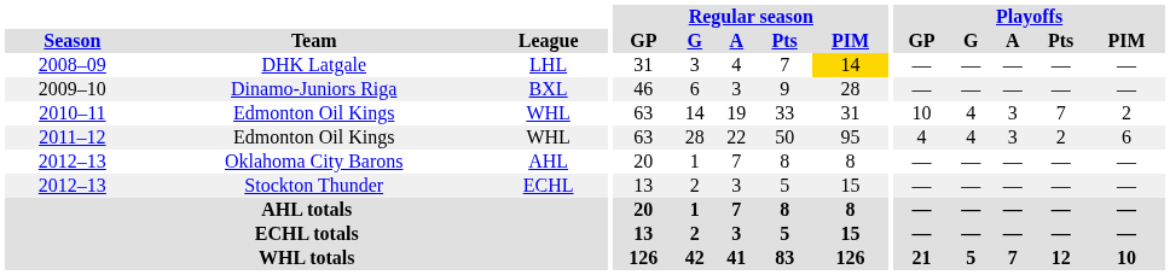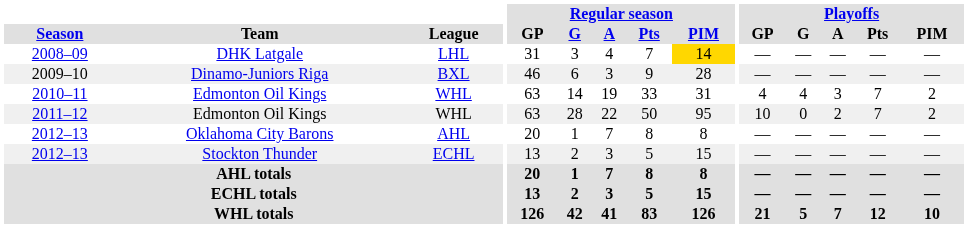 <table border="0" cellpadding="1" cellspacing="0" style="text-align:center; width:60em">
 <tr bgcolor="#e0e0e0">
 <th colspan="3" bgcolor="#ffffff"></th>
 <th rowspan="99" bgcolor="#ffffff"></th>
 <th colspan="5"><a href='#'>Regular season</a></th>
 <th rowspan="99" bgcolor="#ffffff"></th>
 <th colspan="5"><a href='#'>Playoffs</a></th>
 </tr>
 <tr bgcolor="#e0e0e0">
 <th><a href='#'>Season</a></th>
 <th>Team</th>
 <th>League</th>
 <th>GP</th>
 <th><a href='#'>G</a></th>
 <th><a href='#'>A</a></th>
 <th><a href='#'>Pts</a></th>
 <th><a href='#'>PIM</a></th>
 <th>GP</th>
 <th>G</th>
 <th>A</th>
 <th>Pts</th>
 <th>PIM</th>
 </tr>
 <tr>
 <td><a href='#'>2008–09</a></td>
 <td><a href='#'>DHK Latgale</a></td>
 <td><a href='#'>LHL</a></td>
 <td>31</td>
 <td>3</td>
 <td>4</td>
 <td>7</td>
 <td style="background: gold;">14</td>
 <td>—</td>
 <td>—</td>
 <td>—</td>
 <td>—</td>
 <td>—</td>
 </tr>
 <tr style="text-align:center; background:#f0f0f0;">
 <td>2009–10</td>
 <td><a href='#'>Dinamo-Juniors Riga</a></td>
 <td><a href='#'>BXL</a></td>
 <td>46</td>
 <td>6</td>
 <td>3</td>
 <td>9</td>
 <td>28</td>
 <td>—</td>
 <td>—</td>
 <td>—</td>
 <td>—</td>
 <td>—</td>
 </tr>
 <tr>
 <td><a href='#'>2010–11</a></td>
 <td><a href='#'>Edmonton Oil Kings</a></td>
 <td><a href='#'>WHL</a></td>
 <td>63</td>
 <td>14</td>
 <td>19</td>
 <td>33</td>
 <td>31</td>
-<td>10</td>
+<td>4</td>
 <td>4</td>
 <td>3</td>
 <td>7</td>
 <td>2</td>
 </tr>
 <tr style="text-align:center; background:#f0f0f0;">
 <td><a href='#'>2011–12</a></td>
 <td>Edmonton Oil Kings</td>
 <td>WHL</td>
 <td>63</td>
 <td>28</td>
 <td>22</td>
 <td>50</td>
 <td>95</td>
-<td>4</td>
-<td>4</td>
-<td>3</td>
+<td>10</td>
+<td>0</td>
 <td>2</td>
-<td>6</td>
+<td>7</td>
+<td>2</td>
 </tr>
 <tr>
 <td><a href='#'>2012–13</a></td>
 <td><a href='#'>Oklahoma City Barons</a></td>
 <td><a href='#'>AHL</a></td>
 <td>20</td>
 <td>1</td>
 <td>7</td>
 <td>8</td>
 <td>8</td>
 <td>—</td>
 <td>—</td>
 <td>—</td>
 <td>—</td>
 <td>—</td>
 </tr>
 <tr style="text-align:center; background:#f0f0f0;">
 <td><a href='#'>2012–13</a></td>
 <td><a href='#'>Stockton Thunder</a></td>
 <td><a href='#'>ECHL</a></td>
 <td>13</td>
 <td>2</td>
 <td>3</td>
 <td>5</td>
 <td>15</td>
 <td>—</td>
 <td>—</td>
 <td>—</td>
 <td>—</td>
 <td>—</td>
 </tr>
 <tr bgcolor="#e0e0e0">
 <th colspan="3">AHL totals</th>
 <th>20</th>
 <th>1</th>
 <th>7</th>
 <th>8</th>
 <th>8</th>
 <th>—</th>
 <th>—</th>
 <th>—</th>
 <th>—</th>
 <th>—</th>
 </tr>
 <tr bgcolor="#e0e0e0">
 <th colspan="3">ECHL totals</th>
 <th>13</th>
 <th>2</th>
 <th>3</th>
 <th>5</th>
 <th>15</th>
 <th>—</th>
 <th>—</th>
 <th>—</th>
 <th>—</th>
 <th>—</th>
 </tr>
 <tr bgcolor="#e0e0e0">
 <th colspan="3">WHL totals</th>
 <th>126</th>
 <th>42</th>
 <th>41</th>
 <th>83</th>
 <th>126</th>
 <th>21</th>
 <th>5</th>
 <th>7</th>
 <th>12</th>
 <th>10</th>
 </tr>
 </table>
